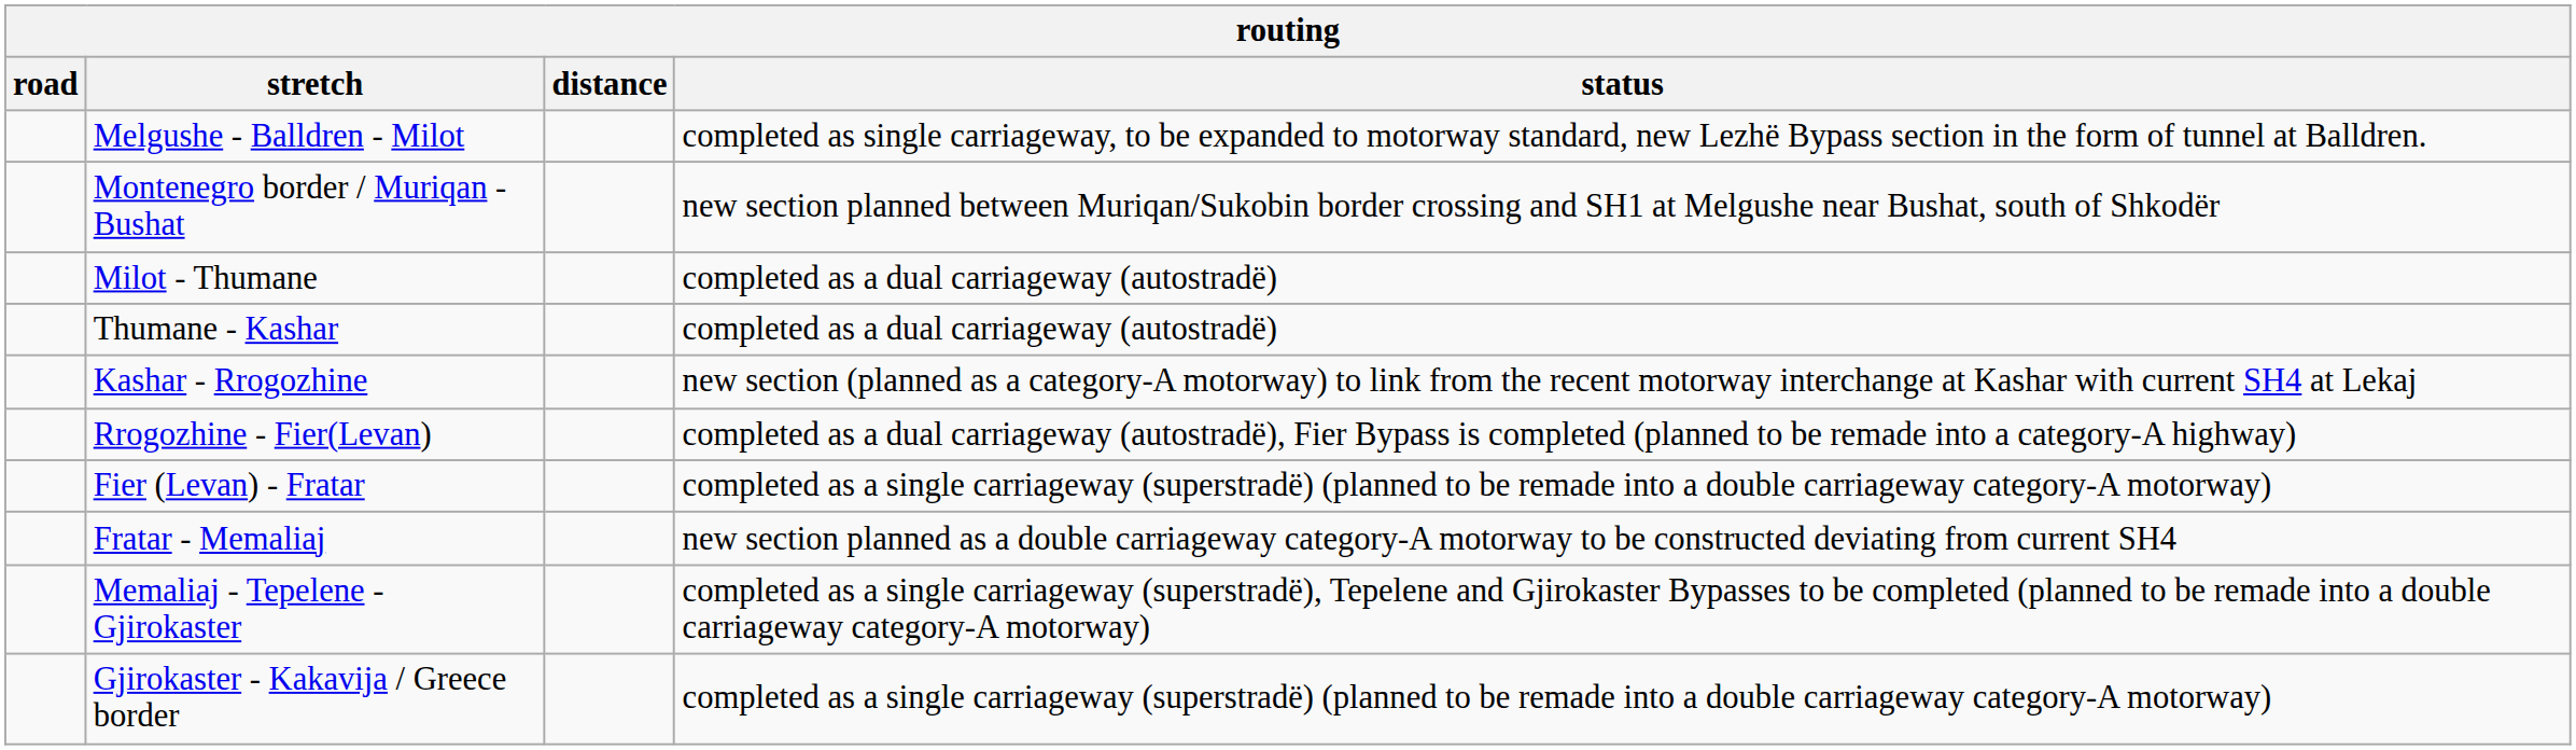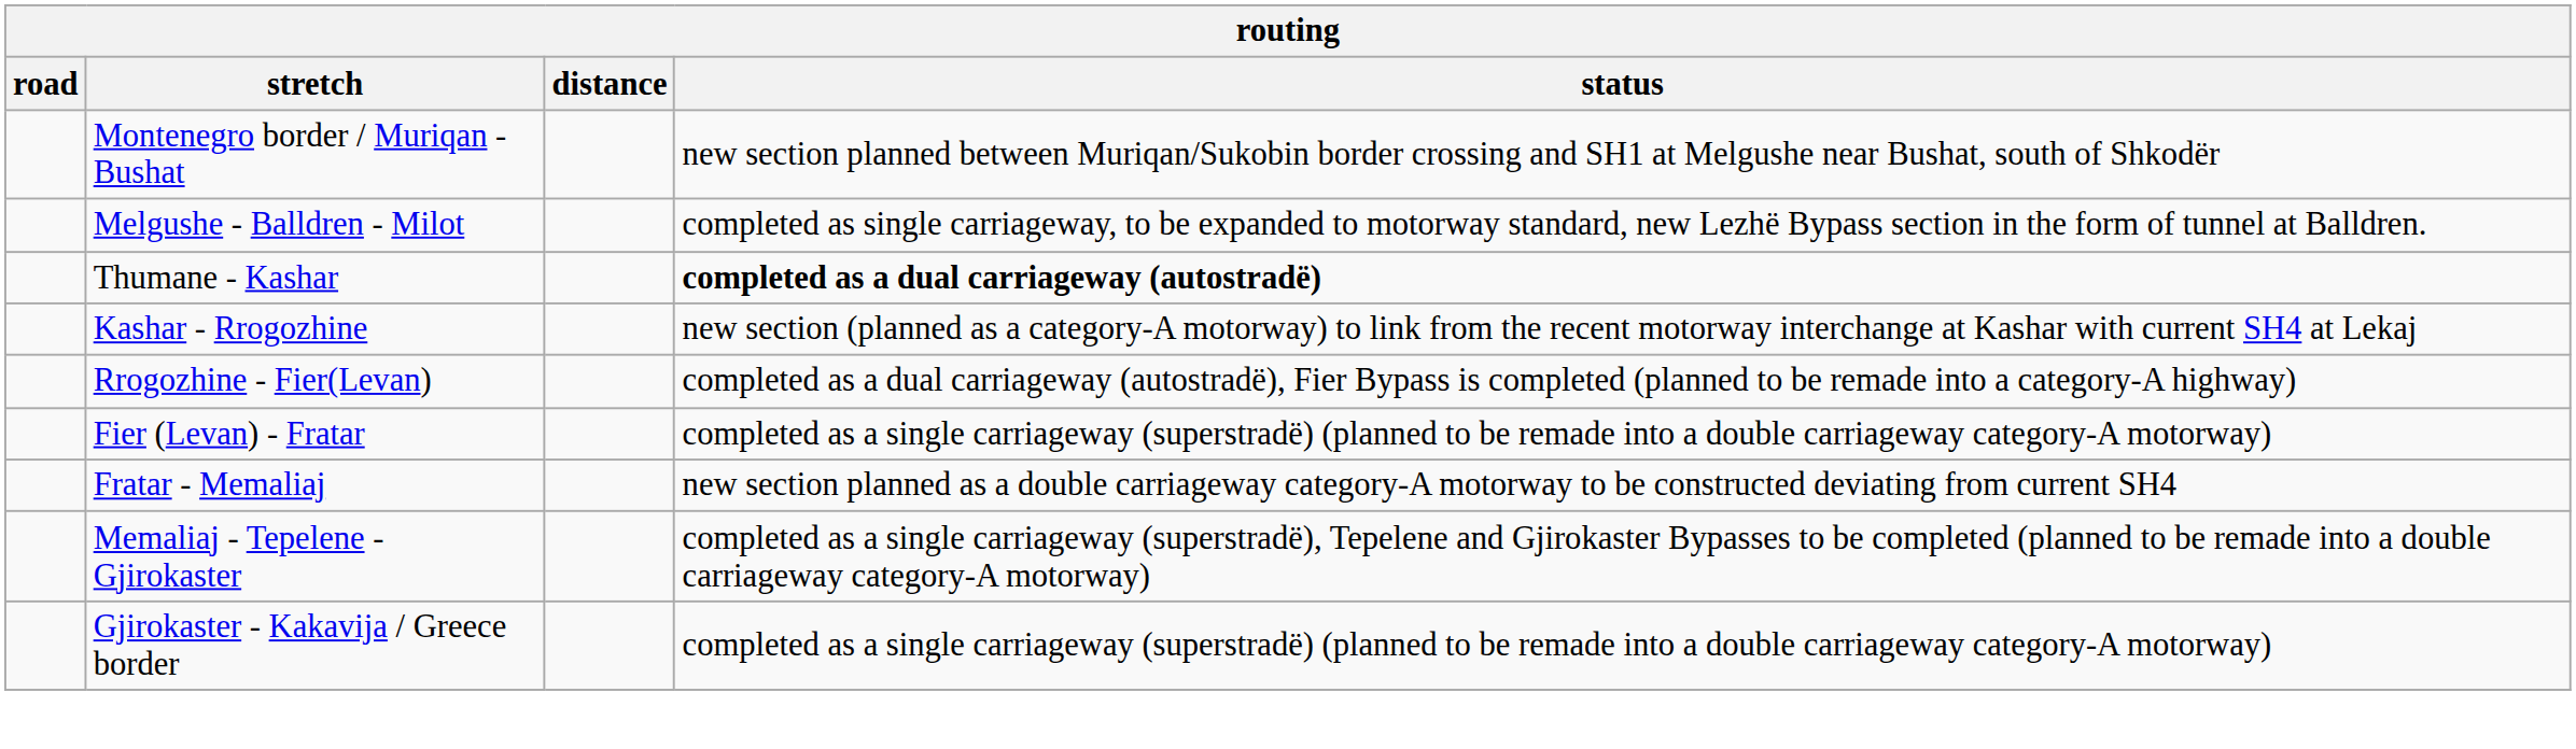 <table class="wikitable">
 <tr class="hintergrundfarbe8">
 <th colspan="4">routing</th>
 </tr>
 <tr>
 <th>road</th>
 <th>stretch</th>
 <th>distance</th>
 <th>status</th>
 </tr>
 <tr>
 <td></td>
+<td><a href='#'>Montenegro</a> border / <a href='#'>Muriqan</a> - <a href='#'>Bushat</a></td>
+<td></td>
+<td>new section planned between Muriqan/Sukobin border crossing and SH1 at Melgushe near Bushat, south of Shkodër</td>
+</tr>
+<tr>
+<td></td>
 <td><a href='#'>Melgushe</a> - <a href='#'>Balldren</a> - <a href='#'>Milot</a></td>
 <td></td>
 <td>completed as single carriageway, to be expanded to motorway standard, new Lezhë Bypass section in the form of tunnel at Balldren.</td>
 </tr>
 <tr>
 <td></td>
-<td><a href='#'>Montenegro</a> border / <a href='#'>Muriqan</a> - <a href='#'>Bushat</a></td>
-<td></td>
-<td>new section planned between Muriqan/Sukobin border crossing and SH1 at Melgushe near Bushat, south of Shkodër</td>
-</tr>
-<tr>
-<td></td>
-<td><a href='#'>Milot</a> - Thumane</td>
-<td></td>
-<td>completed as a dual carriageway (autostradë)</td>
-</tr>
-<tr>
-<td></td>
 <td>Thumane - <a href='#'>Kashar</a></td>
 <td></td>
-<td>completed as a dual carriageway (autostradë)</td>
+<td><strong>completed as a dual carriageway (autostradë)</strong></td>
 </tr>
 <tr>
 <td></td>
 <td><a href='#'>Kashar</a> - <a href='#'>Rrogozhine</a></td>
 <td></td>
 <td>new section (planned as a category-A motorway) to link from the recent motorway interchange at Kashar with current <a href='#'>SH4</a> at Lekaj</td>
 </tr>
 <tr>
 <td></td>
 <td><a href='#'>Rrogozhine</a> - <a href='#'>Fier</a><a href='#'>(Levan</a>)</td>
 <td></td>
 <td>completed as a dual carriageway (autostradë), Fier Bypass is completed (planned to be remade into a category-A highway)</td>
 </tr>
 <tr>
 <td></td>
 <td><a href='#'>Fier</a> (<a href='#'>Levan</a>) - <a href='#'>Fratar</a></td>
 <td></td>
 <td>completed as a single carriageway (superstradë) (planned to be remade into a double carriageway category-A motorway)</td>
 </tr>
 <tr>
 <td></td>
 <td><a href='#'>Fratar</a> - <a href='#'>Memaliaj</a></td>
 <td></td>
 <td>new section planned as a double carriageway category-A motorway to be constructed deviating from current SH4</td>
 </tr>
 <tr>
 <td></td>
 <td><a href='#'>Memaliaj</a> - <a href='#'>Tepelene</a> - <a href='#'>Gjirokaster</a></td>
 <td></td>
 <td>completed as a single carriageway (superstradë), Tepelene and Gjirokaster Bypasses to be completed (planned to be remade into a double carriageway category-A motorway)</td>
 </tr>
 <tr>
 <td></td>
 <td><a href='#'>Gjirokaster</a> - <a href='#'>Kakavija</a> / Greece border</td>
 <td></td>
 <td>completed as a single carriageway (superstradë) (planned to be remade into a double carriageway category-A motorway)</td>
 </tr>
 </table>
